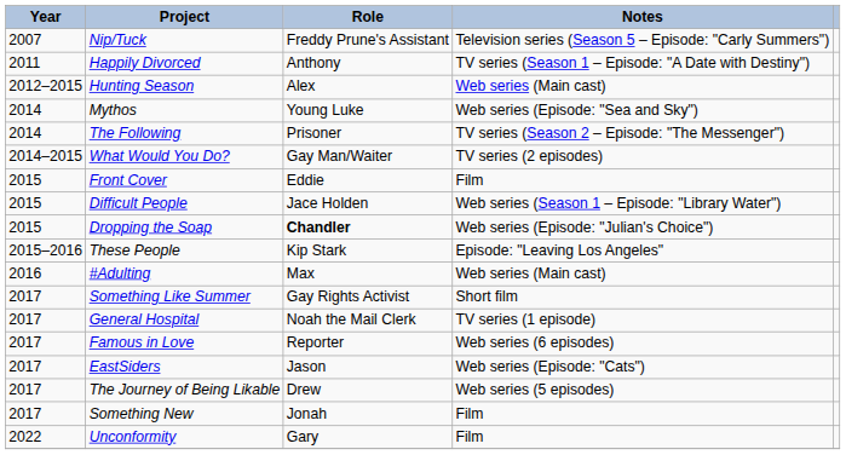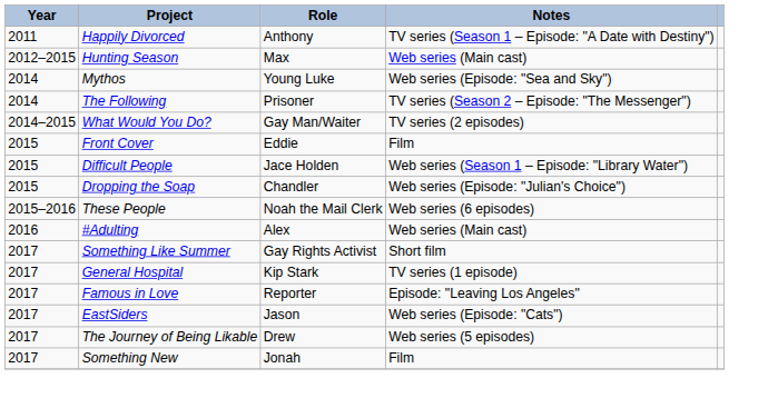 <table class="wikitable">
 <tr>
 <th style="background:#B0C4DE;">Year</th>
 <th style="background:#B0C4DE;">Project</th>
 <th style="background:#B0C4DE;">Role</th>
 <th style="background:#B0C4DE;">Notes</th>
 <th style="background:#B0C4DE;"></th>
-</tr>
-<tr>
-<td>2007</td>
-<td><em><a href='#'>Nip/Tuck</a></em></td>
-<td>Freddy Prune's Assistant</td>
-<td>Television series (<a href='#'>Season 5</a> – Episode: "Carly Summers")</td>
-<td></td>
 </tr>
 <tr>
 <td>2011</td>
 <td><em><a href='#'>Happily Divorced</a></em></td>
 <td>Anthony</td>
 <td>TV series (<a href='#'>Season 1</a> – Episode: "A Date with Destiny")</td>
 <td></td>
 </tr>
 <tr>
 <td>2012–2015</td>
 <td><em><a href='#'>Hunting Season</a></em></td>
-<td>Alex</td>
+<td>Max</td>
 <td><a href='#'>Web series</a> (Main cast)</td>
 <td></td>
 </tr>
 <tr>
 <td>2014</td>
 <td><em>Mythos</em></td>
 <td>Young Luke</td>
 <td>Web series (Episode: "Sea and Sky")</td>
 <td></td>
 </tr>
 <tr>
 <td>2014</td>
 <td><em><a href='#'>The Following</a></em></td>
 <td>Prisoner</td>
 <td>TV series (<a href='#'>Season 2</a> – Episode: "The Messenger")</td>
 <td></td>
 </tr>
 <tr>
 <td>2014–2015</td>
 <td><em><a href='#'>What Would You Do?</a></em></td>
 <td>Gay Man/Waiter</td>
 <td>TV series (2 episodes)</td>
 <td></td>
 </tr>
 <tr>
 <td>2015</td>
 <td><em><a href='#'>Front Cover</a></em></td>
 <td>Eddie</td>
 <td>Film</td>
 <td></td>
 </tr>
 <tr>
 <td>2015</td>
 <td><em><a href='#'>Difficult People</a></em></td>
 <td>Jace Holden</td>
 <td>Web series (<a href='#'>Season 1</a> – Episode: "Library Water")</td>
 <td></td>
 </tr>
 <tr>
 <td>2015</td>
 <td><em><a href='#'>Dropping the Soap</a></em></td>
-<td><strong>Chandler</strong></td>
+<td>Chandler</td>
 <td>Web series (Episode: "Julian's Choice")</td>
 <td></td>
 </tr>
 <tr>
 <td>2015–2016</td>
 <td><em>These People</em></td>
-<td>Kip Stark</td>
-<td>Episode: "Leaving Los Angeles"</td>
+<td>Noah the Mail Clerk</td>
+<td>Web series (6 episodes)</td>
 <td></td>
 </tr>
 <tr>
 <td>2016</td>
 <td><em><a href='#'>#Adulting</a></em></td>
-<td>Max</td>
+<td>Alex</td>
 <td>Web series (Main cast)</td>
 <td></td>
 </tr>
 <tr>
 <td>2017</td>
 <td><em><a href='#'>Something Like Summer</a></em></td>
 <td>Gay Rights Activist</td>
 <td>Short film</td>
 <td></td>
 </tr>
 <tr>
 <td>2017</td>
 <td><em><a href='#'>General Hospital</a></em></td>
-<td>Noah the Mail Clerk</td>
+<td>Kip Stark</td>
 <td>TV series (1 episode)</td>
 <td></td>
 </tr>
 <tr>
 <td>2017</td>
 <td><em><a href='#'>Famous in Love</a></em></td>
 <td>Reporter</td>
-<td>Web series (6 episodes)</td>
+<td>Episode: "Leaving Los Angeles"</td>
 <td></td>
 </tr>
 <tr>
 <td>2017</td>
 <td><em><a href='#'>EastSiders</a></em></td>
 <td>Jason</td>
 <td>Web series (Episode: "Cats")</td>
 <td></td>
 </tr>
 <tr>
 <td>2017</td>
 <td><em>The Journey of Being Likable</em></td>
 <td>Drew</td>
 <td>Web series (5 episodes)</td>
 <td></td>
 </tr>
 <tr>
 <td>2017</td>
 <td><em>Something New</em></td>
 <td>Jonah</td>
 <td>Film</td>
 <td></td>
 </tr>
 <tr>
-<td>2022</td>
-<td><em><a href='#'>Unconformity</a></em></td>
-<td>Gary</td>
-<td>Film</td>
-<td></td>
-</tr>
-<tr>
 </tr>
 </table>
